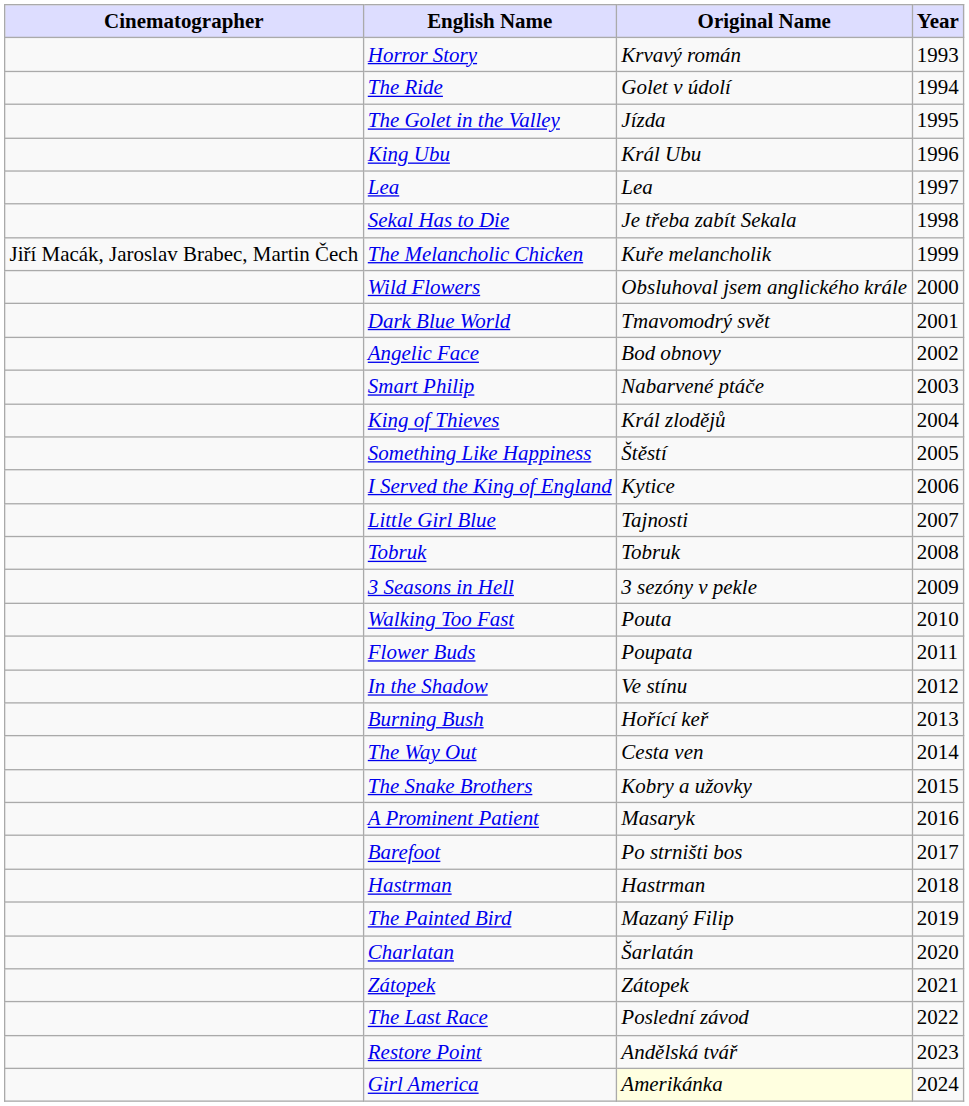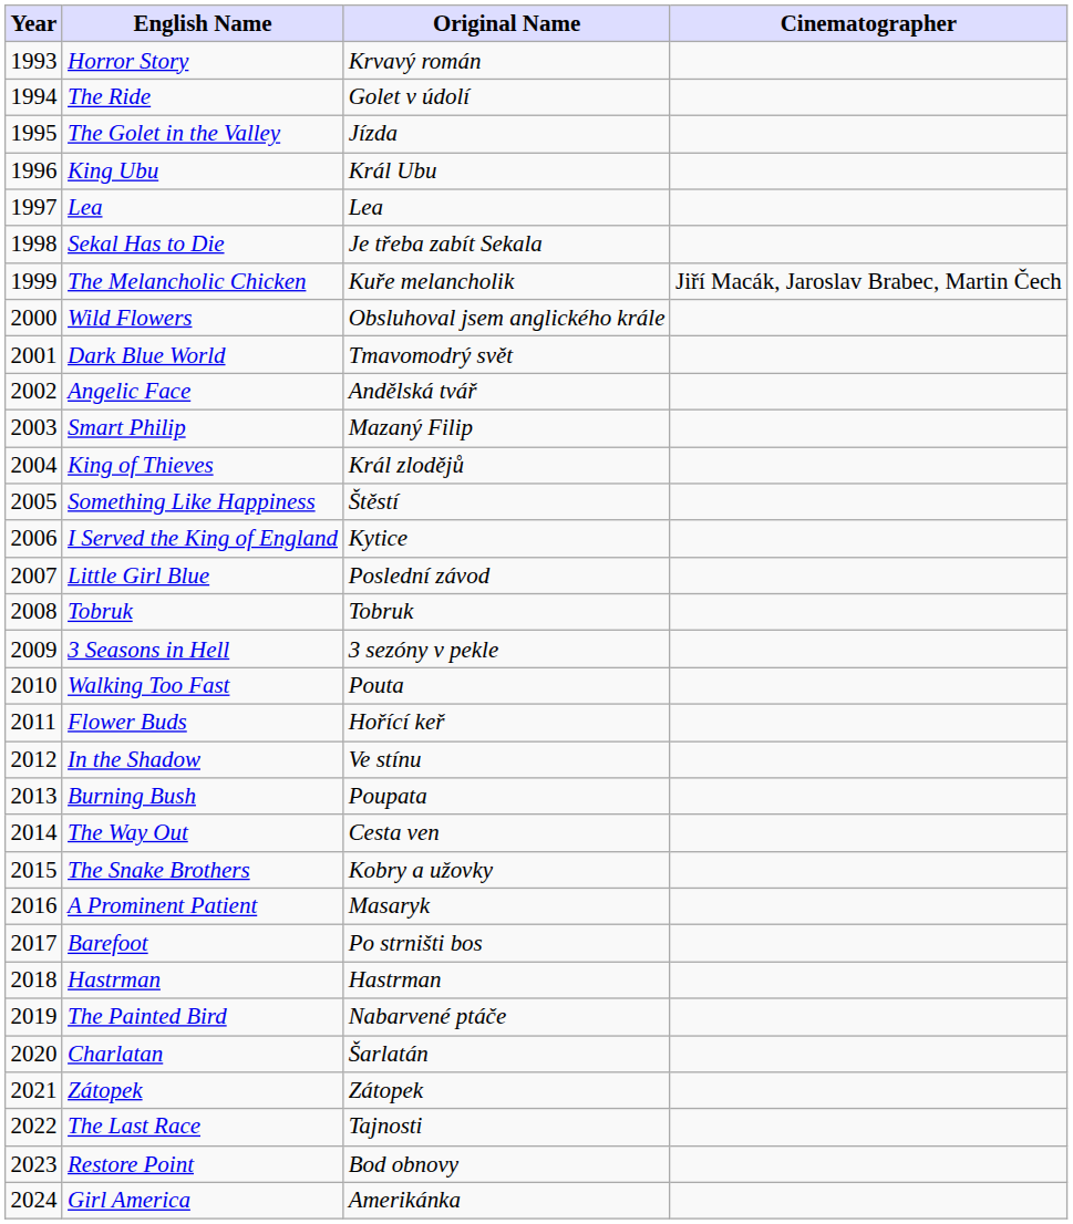 <table class="wikitable sortable">
 <tr>
-<th style="background:#DDDDFF;">Cinematographer</th>
+<th style="background:#DDDDFF;">Year</th>
 <th style="background:#DDDDFF;">English Name</th>
 <th style="background:#DDDDFF;">Original Name</th>
-<th style="background:#DDDDFF;">Year</th>
+<th style="background:#DDDDFF;">Cinematographer</th>
 </tr>
 <tr>
-<td></td>
+<td>1993</td>
 <td><em><a href='#'>Horror Story</a></em></td>
 <td><em>Krvavý román</em></td>
-<td>1993</td>
+<td></td>
 </tr>
 <tr>
-<td></td>
+<td>1994</td>
 <td><em><a href='#'>The Ride</a></em></td>
 <td><em>Golet v údolí</em></td>
-<td>1994</td>
+<td></td>
 </tr>
 <tr>
-<td></td>
+<td>1995</td>
 <td><em><a href='#'>The Golet in the Valley</a></em></td>
 <td><em>Jízda</em></td>
-<td>1995</td>
+<td></td>
 </tr>
 <tr>
-<td></td>
+<td>1996</td>
 <td><em><a href='#'>King Ubu</a></em></td>
 <td><em>Král Ubu</em></td>
-<td>1996</td>
+<td></td>
 </tr>
 <tr>
-<td></td>
+<td>1997</td>
 <td><em><a href='#'>Lea</a></em></td>
 <td><em>Lea</em></td>
-<td>1997</td>
+<td></td>
 </tr>
 <tr>
-<td></td>
+<td>1998</td>
 <td><em><a href='#'>Sekal Has to Die</a></em></td>
 <td><em>Je třeba zabít Sekala</em></td>
-<td>1998</td>
+<td></td>
 </tr>
 <tr>
-<td>Jiří Macák, Jaroslav Brabec, Martin Čech</td>
+<td>1999</td>
 <td><em><a href='#'>The Melancholic Chicken</a></em></td>
 <td><em>Kuře melancholik</em></td>
-<td>1999</td>
+<td>Jiří Macák, Jaroslav Brabec, Martin Čech</td>
 </tr>
 <tr>
-<td></td>
+<td>2000</td>
 <td><em><a href='#'>Wild Flowers</a></em></td>
 <td><em>Obsluhoval jsem anglického krále</em></td>
-<td>2000</td>
+<td></td>
 </tr>
 <tr>
-<td></td>
+<td>2001</td>
 <td><em><a href='#'>Dark Blue World</a></em></td>
 <td><em>Tmavomodrý svět</em></td>
-<td>2001</td>
+<td></td>
 </tr>
 <tr>
+<td>2002</td>
+<td><em><a href='#'>Angelic Face</a></em></td>
+<td><em>Andělská tvář</em></td>
 <td></td>
-<td><em><a href='#'>Angelic Face</a></em></td>
-<td><em>Bod obnovy</em></td>
-<td>2002</td>
 </tr>
 <tr>
+<td>2003</td>
+<td><em><a href='#'>Smart Philip</a></em></td>
+<td><em>Mazaný Filip</em></td>
 <td></td>
-<td><em><a href='#'>Smart Philip</a></em></td>
-<td><em>Nabarvené ptáče</em></td>
-<td>2003</td>
 </tr>
 <tr>
-<td></td>
+<td>2004</td>
 <td><em><a href='#'>King of Thieves</a></em></td>
 <td><em>Král zlodějů</em></td>
-<td>2004</td>
+<td></td>
 </tr>
 <tr>
-<td></td>
+<td>2005</td>
 <td><em><a href='#'>Something Like Happiness</a></em></td>
 <td><em>Štěstí</em></td>
-<td>2005</td>
+<td></td>
 </tr>
 <tr>
-<td></td>
+<td>2006</td>
 <td><em><a href='#'>I Served the King of England</a></em></td>
 <td><em>Kytice</em></td>
-<td>2006</td>
+<td></td>
 </tr>
 <tr>
+<td>2007</td>
+<td><em><a href='#'>Little Girl Blue</a></em></td>
+<td><em>Poslední závod</em></td>
 <td></td>
-<td><em><a href='#'>Little Girl Blue</a></em></td>
-<td><em>Tajnosti</em></td>
-<td>2007</td>
 </tr>
 <tr>
-<td></td>
+<td>2008</td>
 <td><em><a href='#'>Tobruk</a></em></td>
 <td><em>Tobruk</em></td>
-<td>2008</td>
+<td></td>
 </tr>
 <tr>
-<td></td>
+<td>2009</td>
 <td><em><a href='#'>3 Seasons in Hell</a></em></td>
 <td><em>3 sezóny v pekle</em></td>
-<td>2009</td>
+<td></td>
 </tr>
 <tr>
-<td></td>
+<td>2010</td>
 <td><em><a href='#'>Walking Too Fast</a></em></td>
 <td><em>Pouta</em></td>
-<td>2010</td>
+<td></td>
 </tr>
 <tr>
+<td>2011</td>
+<td><em><a href='#'>Flower Buds</a></em></td>
+<td><em>Hořící keř</em></td>
 <td></td>
-<td><em><a href='#'>Flower Buds</a></em></td>
-<td><em>Poupata</em></td>
-<td>2011</td>
 </tr>
 <tr>
-<td></td>
+<td>2012</td>
 <td><em><a href='#'>In the Shadow</a></em></td>
 <td><em>Ve stínu</em></td>
-<td>2012</td>
+<td></td>
 </tr>
 <tr>
+<td>2013</td>
+<td><em><a href='#'>Burning Bush</a></em></td>
+<td><em>Poupata</em></td>
 <td></td>
-<td><em><a href='#'>Burning Bush</a></em></td>
-<td><em>Hořící keř</em></td>
-<td>2013</td>
 </tr>
 <tr>
-<td></td>
+<td>2014</td>
 <td><em><a href='#'>The Way Out</a></em></td>
 <td><em>Cesta ven</em></td>
-<td>2014</td>
+<td></td>
 </tr>
 <tr>
-<td></td>
+<td>2015</td>
 <td><em><a href='#'>The Snake Brothers</a></em></td>
 <td><em>Kobry a užovky</em></td>
-<td>2015</td>
+<td></td>
 </tr>
 <tr>
-<td></td>
+<td>2016</td>
 <td><em><a href='#'>A Prominent Patient</a></em></td>
 <td><em>Masaryk</em></td>
-<td>2016</td>
+<td></td>
 </tr>
 <tr>
-<td></td>
+<td>2017</td>
 <td><em><a href='#'>Barefoot</a></em></td>
 <td><em>Po strništi bos</em></td>
-<td>2017</td>
+<td></td>
 </tr>
 <tr>
-<td></td>
+<td>2018</td>
 <td><em><a href='#'>Hastrman</a></em></td>
 <td><em>Hastrman</em></td>
-<td>2018</td>
+<td></td>
 </tr>
 <tr>
+<td>2019</td>
+<td><em><a href='#'>The Painted Bird</a></em></td>
+<td><em>Nabarvené ptáče</em></td>
 <td></td>
-<td><em><a href='#'>The Painted Bird</a></em></td>
-<td><em>Mazaný Filip</em></td>
-<td>2019</td>
 </tr>
 <tr>
-<td></td>
+<td>2020</td>
 <td><em><a href='#'>Charlatan</a></em></td>
 <td><em>Šarlatán</em></td>
-<td>2020</td>
+<td></td>
 </tr>
 <tr>
-<td></td>
+<td>2021</td>
 <td><em><a href='#'>Zátopek</a></em></td>
 <td><em>Zátopek</em></td>
-<td>2021</td>
+<td></td>
 </tr>
 <tr>
+<td>2022</td>
+<td><em><a href='#'>The Last Race</a></em></td>
+<td><em>Tajnosti</em></td>
 <td></td>
-<td><em><a href='#'>The Last Race</a></em></td>
-<td><em>Poslední závod</em></td>
-<td>2022</td>
 </tr>
 <tr>
+<td>2023</td>
+<td><em><a href='#'>Restore Point</a></em></td>
+<td><em>Bod obnovy</em></td>
 <td></td>
-<td><em><a href='#'>Restore Point</a></em></td>
-<td><em>Andělská tvář</em></td>
-<td>2023</td>
 </tr>
 <tr>
+<td>2024</td>
+<td><em><a href='#'>Girl America</a></em></td>
+<td><em>Amerikánka</em></td>
 <td></td>
-<td><em><a href='#'>Girl America</a></em></td>
-<td style="background: lightyellow;"><em>Amerikánka</em></td>
-<td>2024</td>
 </tr>
 </table>
